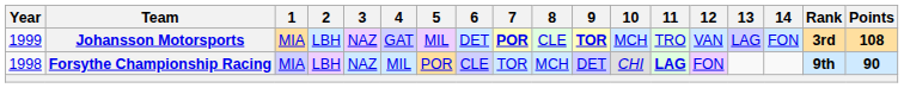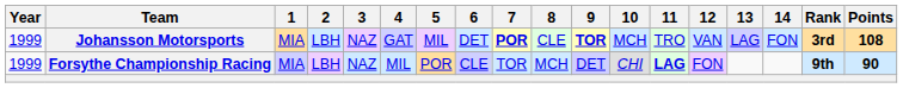 <table class="wikitable" style="text-align:center; font-size:85%">
 <tr>
 <th>Year</th>
 <th>Team</th>
 <th>1</th>
 <th>2</th>
 <th>3</th>
 <th>4</th>
 <th>5</th>
 <th>6</th>
 <th>7</th>
 <th>8</th>
 <th>9</th>
 <th>10</th>
 <th>11</th>
 <th>12</th>
 <th>13</th>
 <th>14</th>
 <th>Rank</th>
 <th>Points</th>
 </tr>
 <tr>
 <td><a href='#'>1999</a></td>
 <th nowrap><a href='#'>Johansson Motorsports</a></th>
 <td style="background:#FFDF9F;"><a href='#'>MIA</a><br></td>
 <td style="background:#CFEAFF;"><a href='#'>LBH</a><br></td>
 <td style="background:#EFCFFF;"><a href='#'>NAZ</a><br></td>
 <td style="background:#CFCFFF;"><a href='#'>GAT</a><br></td>
 <td style="background:#EFCFFF;"><a href='#'>MIL</a><br></td>
 <td style="background:#CFEAFF;"><a href='#'>DET</a><br></td>
 <td style="background:#FFFFBF;"><strong><a href='#'>POR</a></strong><br></td>
 <td style="background:#DFFFDF;"><a href='#'>CLE</a><br></td>
 <td style="background:#FFFFBF;"><strong><a href='#'>TOR</a></strong><br></td>
 <td style="background:#CFEAFF;"><a href='#'>MCH</a><br></td>
 <td style="background:#DFFFDF;"><a href='#'>TRO</a><br></td>
 <td style="background:#CFEAFF;"><a href='#'>VAN</a><br></td>
 <td style="background:#CFCFFF;"><a href='#'>LAG</a><br></td>
 <td style="background:#CFEAFF;"><a href='#'>FON</a><br></td>
 <th style="background:#FFDF9F;">3rd</th>
 <th style="background:#FFDF9F;">108</th>
 </tr>
 <tr>
-<td><a href='#'>1998</a></td>
+<td><a href='#'>1999</a></td>
 <th nowrap><a href='#'>Forsythe Championship Racing</a></th>
 <td style="background:#CFCFFF;"><a href='#'>MIA</a><br></td>
 <td style="background:#EFCFFF;"><a href='#'>LBH</a><br></td>
 <td style="background:#CFEAFF;"><a href='#'>NAZ</a><br></td>
 <td style="background:#CFEAFF;"><a href='#'>MIL</a><br></td>
 <td style="background:#FFDF9F;"><a href='#'>POR</a><br></td>
 <td style="background:#CFCFFF;"><a href='#'>CLE</a><br></td>
 <td style="background:#CFEAFF;"><a href='#'>TOR</a><br></td>
 <td style="background:#CFEAFF;"><a href='#'>MCH</a><br></td>
 <td style="background:#CFCFFF;"><a href='#'>DET</a><br></td>
 <td style="background:#DFDFDF;"><em><a href='#'>CHI</a></em><br></td>
 <td style="background:#DFFFDF;"><strong><a href='#'>LAG</a></strong><br></td>
 <td style="background:#EFCFFF;"><a href='#'>FON</a><br></td>
 <td></td>
 <td></td>
 <th style="background:#CFEAFF;">9th</th>
 <th style="background:#CFEAFF;">90</th>
 </tr>
 <tr>
 <th colspan="18"></th>
 </tr>
 </table>
